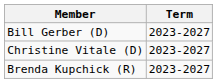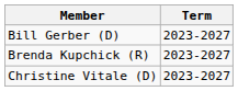 <table class="wikitable">
 <tr>
 <th>Member</th>
 <th>Term</th>
 </tr>
 <tr>
 <td>Bill Gerber (D)</td>
 <td>2023-2027</td>
 </tr>
 <tr>
+<td>Brenda Kupchick (R)</td>
+<td>2023-2027</td>
+</tr>
+<tr>
 <td>Christine Vitale (D)</td>
 <td>2023-2027</td>
 </tr>
-<tr>
-<td>Brenda Kupchick (R)</td>
-<td>2023-2027</td>
-</tr>
 </table>
